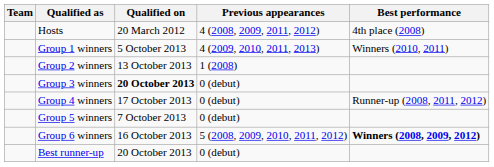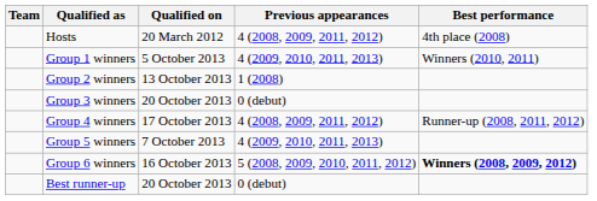 <table class="wikitable sortable" style="text-align: left;">
 <tr>
 <th>Team</th>
 <th>Qualified as</th>
 <th>Qualified on</th>
 <th>Previous appearances</th>
 <th>Best performance</th>
 </tr>
 <tr>
 <td align="left"></td>
 <td>Hosts</td>
 <td>20 March 2012</td>
 <td>4 (<a href='#'>2008</a>, <a href='#'>2009</a>, <a href='#'>2011</a>, <a href='#'>2012</a>)</td>
 <td>4th place (<a href='#'>2008</a>)</td>
 </tr>
 <tr>
 <td align="left"></td>
 <td><a href='#'>Group 1</a> winners</td>
 <td>5 October 2013</td>
 <td>4 (<a href='#'>2009</a>, <a href='#'>2010</a>, <a href='#'>2011</a>, <a href='#'>2013</a>)</td>
 <td>Winners (<a href='#'>2010</a>, <a href='#'>2011</a>)</td>
 </tr>
 <tr>
 <td align="left"></td>
 <td><a href='#'>Group 2</a> winners</td>
 <td>13 October 2013</td>
 <td>1 (<a href='#'>2008</a>)</td>
 <td></td>
 </tr>
 <tr>
 <td align="left"></td>
 <td><a href='#'>Group 3</a> winners</td>
-<td><strong>20 October 2013</strong></td>
+<td>20 October 2013</td>
 <td>0 (debut)</td>
 <td></td>
 </tr>
 <tr>
 <td align="left"></td>
 <td><a href='#'>Group 4</a> winners</td>
 <td>17 October 2013</td>
-<td>0 (debut)</td>
+<td>4 (<a href='#'>2008</a>, <a href='#'>2009</a>, <a href='#'>2011</a>, <a href='#'>2012</a>)</td>
 <td>Runner-up (<a href='#'>2008</a>, <a href='#'>2011</a>, <a href='#'>2012</a>)</td>
 </tr>
 <tr>
 <td align="left"></td>
 <td><a href='#'>Group 5</a> winners</td>
 <td>7 October 2013</td>
-<td>0 (debut)</td>
+<td>4 (<a href='#'>2009</a>, <a href='#'>2010</a>, <a href='#'>2011</a>, <a href='#'>2013</a>)</td>
 <td></td>
 </tr>
 <tr>
 <td align="left"></td>
 <td><a href='#'>Group 6</a> winners</td>
 <td>16 October 2013</td>
 <td>5 (<a href='#'>2008</a>, <a href='#'>2009</a>, <a href='#'>2010</a>, <a href='#'>2011</a>, <a href='#'>2012</a>)</td>
 <td><strong>Winners (<a href='#'>2008</a>, <a href='#'>2009</a>, <a href='#'>2012</a>)</strong></td>
 </tr>
 <tr>
 <td align="left"></td>
 <td><a href='#'>Best runner-up</a></td>
 <td>20 October 2013</td>
 <td>0 (debut)</td>
 <td></td>
 </tr>
 </table>
